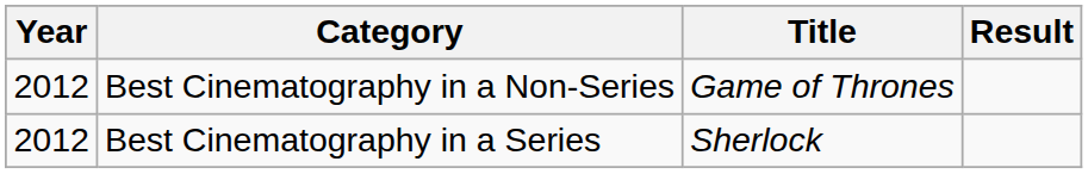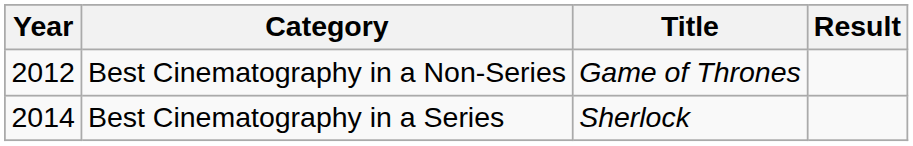 <table class="wikitable">
 <tr>
 <th>Year</th>
 <th>Category</th>
 <th>Title</th>
 <th>Result</th>
 </tr>
 <tr>
 <td>2012</td>
 <td>Best Cinematography in a Non-Series</td>
 <td><em>Game of Thrones</em></td>
 <td></td>
 </tr>
 <tr>
-<td>2012</td>
+<td>2014</td>
 <td>Best Cinematography in a Series</td>
 <td><em>Sherlock</em></td>
 <td></td>
 </tr>
 </table>
